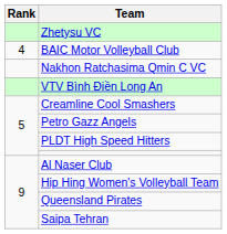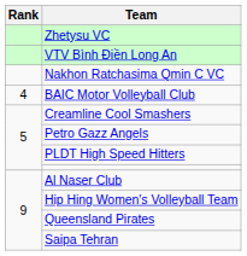 <table class="wikitable" style="text-align:center;">
 <tr>
 <th>Rank</th>
 <th>Team</th>
 </tr>
 <tr bgcolor=#CCFFCC>
 <td></td>
 <td style="text-align:left"> <a href='#'>Zhetysu VC</a></td>
 </tr>
-<tr>
-<td>4</td>
-<td style="text-align:left"> <a href='#'>BAIC Motor Volleyball Club</a></td>
+<tr bgcolor=#CCFFCC>
+<td></td>
+<td style="text-align:left"> <a href='#'>VTV Bình Điền Long An</a></td>
 </tr>
 <tr>
 <td></td>
 <td style="text-align:left"> <a href='#'>Nakhon Ratchasima Qmin C VC</a></td>
 </tr>
-<tr bgcolor=#CCFFCC>
-<td></td>
-<td style="text-align:left"> <a href='#'>VTV Bình Điền Long An</a></td>
+<tr>
+<td>4</td>
+<td style="text-align:left"> <a href='#'>BAIC Motor Volleyball Club</a></td>
 </tr>
 <tr>
 <td rowspan="4">5</td>
 <td style="text-align:left"> <a href='#'>Creamline Cool Smashers</a></td>
 </tr>
 <tr>
 <td style="text-align:left"> <a href='#'>Petro Gazz Angels</a></td>
 </tr>
 <tr>
 <td style="text-align:left"> <a href='#'>PLDT High Speed Hitters</a></td>
 </tr>
 <tr>
 <td style="text-align:left"> </td>
 </tr>
 <tr>
 <td rowspan="4">9</td>
 <td style="text-align:left"> <a href='#'>Al Naser Club</a></td>
 </tr>
 <tr>
 <td style="text-align:left"> <a href='#'>Hip Hing Women's Volleyball Team</a></td>
 </tr>
 <tr>
 <td style="text-align:left"> <a href='#'>Queensland Pirates</a></td>
 </tr>
 <tr>
 <td style="text-align:left"> <a href='#'>Saipa Tehran</a></td>
 </tr>
 </table>
